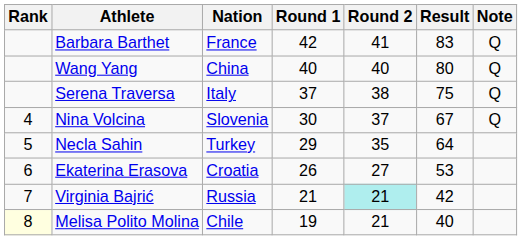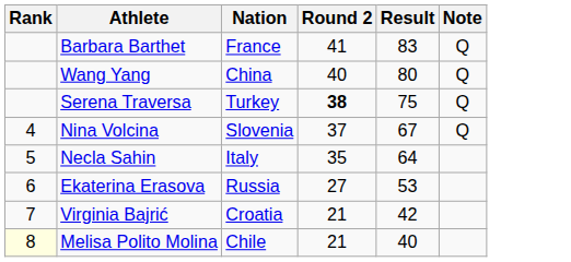 <table class="wikitable sortable" style="text-align:center">
 <tr>
 <th>Rank</th>
 <th>Athlete</th>
 <th>Nation</th>
-<th>Round 1</th>
 <th>Round 2</th>
 <th>Result</th>
 <th>Note</th>
 </tr>
 <tr>
 <td></td>
 <td align=left><a href='#'>Barbara Barthet</a></td>
 <td align=left> <a href='#'>France</a></td>
-<td>42</td>
 <td>41</td>
 <td>83</td>
 <td>Q</td>
 </tr>
 <tr>
 <td></td>
 <td align=left><a href='#'>Wang Yang</a></td>
 <td align=left> <a href='#'>China</a></td>
 <td>40</td>
-<td>40</td>
 <td>80</td>
 <td>Q</td>
 </tr>
 <tr>
 <td></td>
 <td align=left><a href='#'>Serena Traversa</a></td>
-<td align=left> <a href='#'>Italy</a></td>
-<td>37</td>
-<td>38</td>
+<td align=left> <a href='#'>Turkey</a></td>
+<td><strong>38</strong></td>
 <td>75</td>
 <td>Q</td>
 </tr>
 <tr>
 <td>4</td>
 <td align=left><a href='#'>Nina Volcina</a></td>
 <td align=left> <a href='#'>Slovenia</a></td>
-<td>30</td>
 <td>37</td>
 <td>67</td>
 <td>Q</td>
 </tr>
 <tr>
 <td>5</td>
 <td align=left><a href='#'>Necla Sahin</a></td>
-<td align=left> <a href='#'>Turkey</a></td>
-<td>29</td>
+<td align=left> <a href='#'>Italy</a></td>
 <td>35</td>
 <td>64</td>
 <td></td>
 </tr>
 <tr>
 <td>6</td>
 <td align=left><a href='#'>Ekaterina Erasova</a></td>
-<td align=left> <a href='#'>Croatia</a></td>
-<td>26</td>
+<td align=left> <a href='#'>Russia</a></td>
 <td>27</td>
 <td>53</td>
 <td></td>
 </tr>
 <tr>
 <td>7</td>
 <td align=left><a href='#'>Virginia Bajrić</a></td>
-<td align=left> <a href='#'>Russia</a></td>
+<td align=left> <a href='#'>Croatia</a></td>
 <td>21</td>
-<td style="background: paleturquoise;">21</td>
 <td>42</td>
 <td></td>
 </tr>
 <tr>
 <td style="background: lightyellow;">8</td>
 <td align=left><a href='#'>Melisa Polito Molina</a></td>
 <td align=left> <a href='#'>Chile</a></td>
-<td>19</td>
 <td>21</td>
 <td>40</td>
 <td></td>
 </tr>
 </table>
